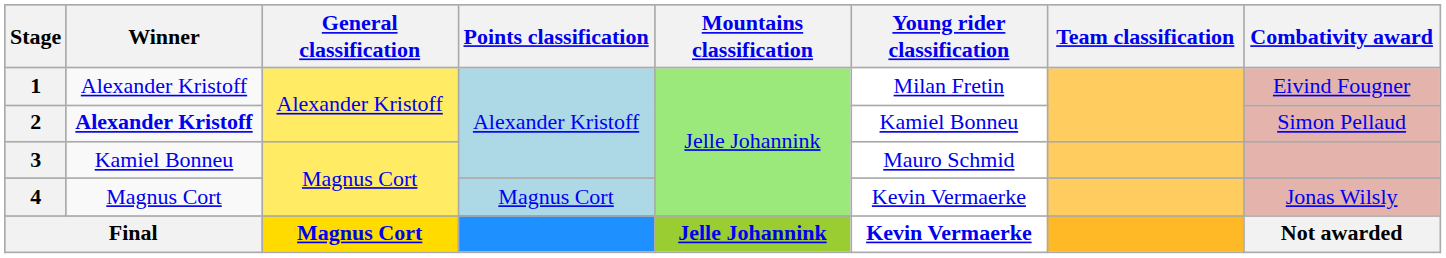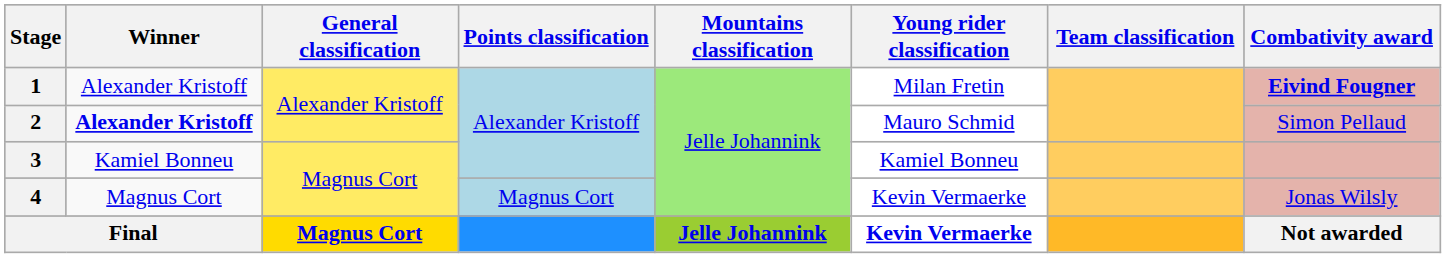 <table class="wikitable" style="text-align: center; font-size:smaller;">
 <tr>
 <th scope="col" style="width:2%;">Stage</th>
 <th scope="col" style="width:14%;">Winner</th>
 <th scope="col" style="width:14%;"><a href='#'>General classification</a><br></th>
 <th scope="col" style="width:14%;"><a href='#'>Points classification</a><br></th>
 <th scope="col" style="width:14%;"><a href='#'>Mountains classification</a><br></th>
 <th scope="col" style="width:14%;"><a href='#'>Young rider classification</a><br></th>
 <th scope="col" style="width:14%;"><a href='#'>Team classification</a></th>
 <th scope="col" style="width:14%;"><a href='#'>Combativity award</a></th>
 </tr>
 <tr>
 <th>1</th>
 <td><a href='#'>Alexander Kristoff</a></td>
 <td style="background:#FFEB64;" rowspan=2><a href='#'>Alexander Kristoff</a></td>
 <td style="background:#ADD8E6;" rowspan=3><a href='#'>Alexander Kristoff</a></td>
 <td style="background:#9CE97B;" rowspan=4><a href='#'>Jelle Johannink</a></td>
 <td style="background:white;"><a href='#'>Milan Fretin</a></td>
 <td style="background:#FFCD5F;" rowspan=2></td>
-<td style="background:#E4B3AB;"><a href='#'>Eivind Fougner</a></td>
+<td style="background:#E4B3AB;"><strong><a href='#'>Eivind Fougner</a></strong></td>
 </tr>
 <tr>
 <th>2</th>
 <td><strong><a href='#'>Alexander Kristoff</a></strong></td>
-<td style="background:white;"><a href='#'>Kamiel Bonneu</a></td>
+<td style="background:white;"><a href='#'>Mauro Schmid</a></td>
 <td style="background:#E4B3AB;"><a href='#'>Simon Pellaud</a></td>
 </tr>
 <tr>
 <th>3</th>
 <td><a href='#'>Kamiel Bonneu</a></td>
 <td style="background:#FFEB64;" rowspan=2><a href='#'>Magnus Cort</a></td>
-<td style="background:white;"><a href='#'>Mauro Schmid</a></td>
+<td style="background:white;"><a href='#'>Kamiel Bonneu</a></td>
 <td style="background:#FFCD5F;"></td>
 <td style="background:#E4B3AB;"></td>
 </tr>
 <tr>
 <th>4</th>
 <td><a href='#'>Magnus Cort</a></td>
 <td style="background:#ADD8E6;"><a href='#'>Magnus Cort</a></td>
 <td style="background:white;"><a href='#'>Kevin Vermaerke</a></td>
 <td style="background:#FFCD5F;"></td>
 <td style="background:#E4B3AB;"><a href='#'>Jonas Wilsly</a></td>
 </tr>
 <tr>
 <th colspan="2">Final</th>
 <th style="background:#FFDB00;"><a href='#'>Magnus Cort</a></th>
 <th style="background:dodgerblue;"></th>
 <th style="background:#9ACD32;"><a href='#'>Jelle Johannink</a></th>
 <th style="background:white;"><a href='#'>Kevin Vermaerke</a></th>
 <th style="background:#FFB927;"></th>
 <th>Not awarded</th>
 </tr>
 </table>
